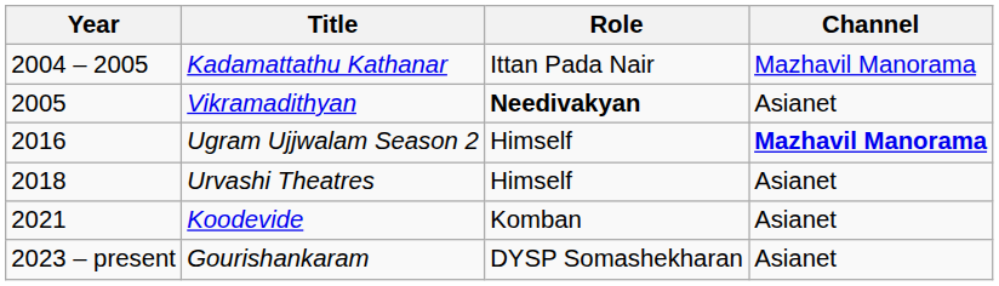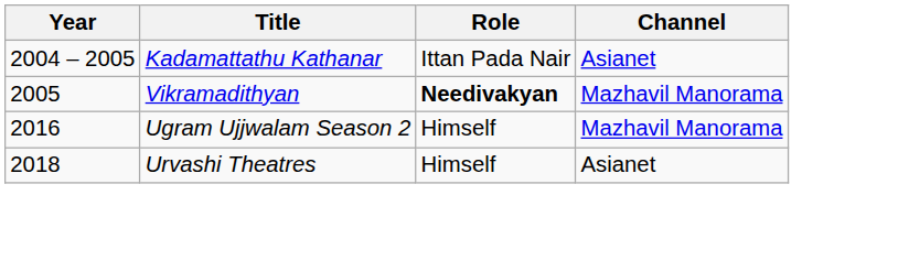 <table class="wikitable">
 <tr>
 <th>Year</th>
 <th>Title</th>
 <th>Role</th>
 <th>Channel</th>
 </tr>
 <tr>
 <td>2004 – 2005</td>
 <td><em><a href='#'>Kadamattathu Kathanar</a></em></td>
 <td>Ittan Pada Nair</td>
-<td><a href='#'>Mazhavil Manorama</a></td>
+<td><a href='#'>Asianet</a></td>
 </tr>
 <tr>
 <td>2005</td>
 <td><em><a href='#'>Vikramadithyan</a></em></td>
 <td><strong>Needivakyan</strong></td>
-<td>Asianet</td>
+<td><a href='#'>Mazhavil Manorama</a></td>
 </tr>
 <tr>
 <td>2016</td>
 <td><em>Ugram Ujjwalam Season 2</em></td>
 <td>Himself</td>
-<td><strong><a href='#'>Mazhavil Manorama</a></strong></td>
+<td><a href='#'>Mazhavil Manorama</a></td>
 </tr>
 <tr>
 <td>2018</td>
 <td><em>Urvashi Theatres</em></td>
 <td>Himself</td>
 <td>Asianet</td>
 </tr>
-<tr>
-<td>2021</td>
-<td><em><a href='#'>Koodevide</a></em></td>
-<td>Komban</td>
-<td>Asianet</td>
-</tr>
-<tr>
-<td>2023 – present</td>
-<td><em>Gourishankaram</em></td>
-<td>DYSP Somashekharan</td>
-<td>Asianet</td>
-</tr>
 </table>
